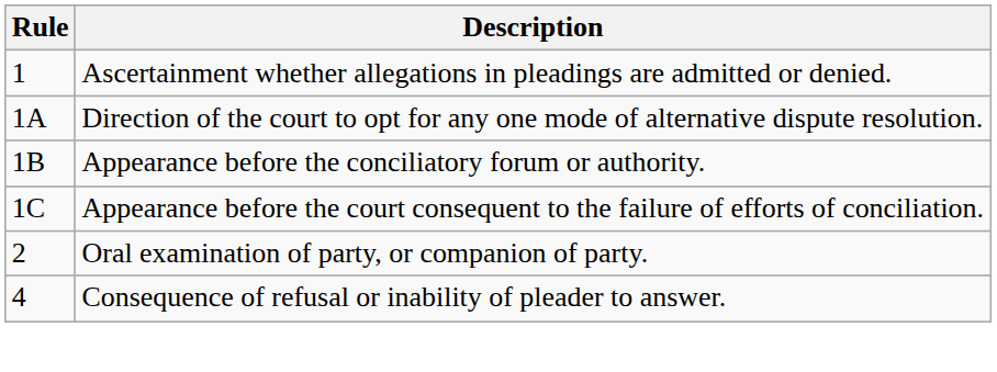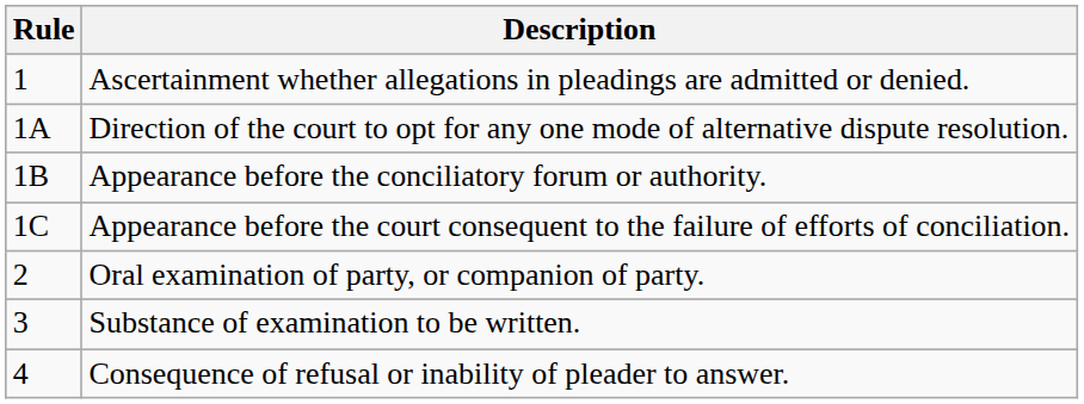 <table class="wikitable">
 <tr>
 <th>Rule</th>
 <th>Description</th>
 </tr>
 <tr>
 <td>1</td>
 <td>Ascertainment whether allegations in pleadings are admitted or denied.</td>
 </tr>
 <tr>
 <td>1A</td>
 <td>Direction of the court to opt for any one mode of alternative dispute resolution.</td>
 </tr>
 <tr>
 <td>1B</td>
 <td>Appearance before the conciliatory forum or authority.</td>
 </tr>
 <tr>
 <td>1C</td>
 <td>Appearance before the court consequent to the failure of efforts of conciliation.</td>
 </tr>
 <tr>
 <td>2</td>
 <td>Oral examination of party, or companion of party.</td>
 </tr>
 <tr>
+<td>3</td>
+<td>Substance of examination to be written.</td>
+</tr>
+<tr>
 <td>4</td>
 <td>Consequence of refusal or inability of pleader to answer.</td>
 </tr>
 </table>
